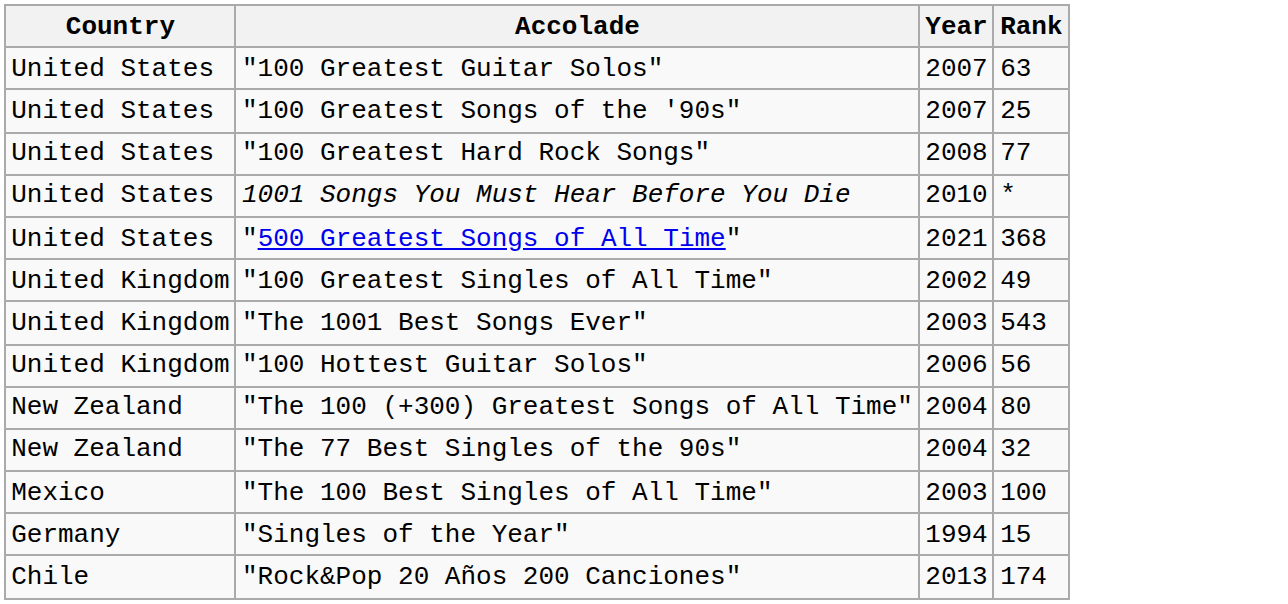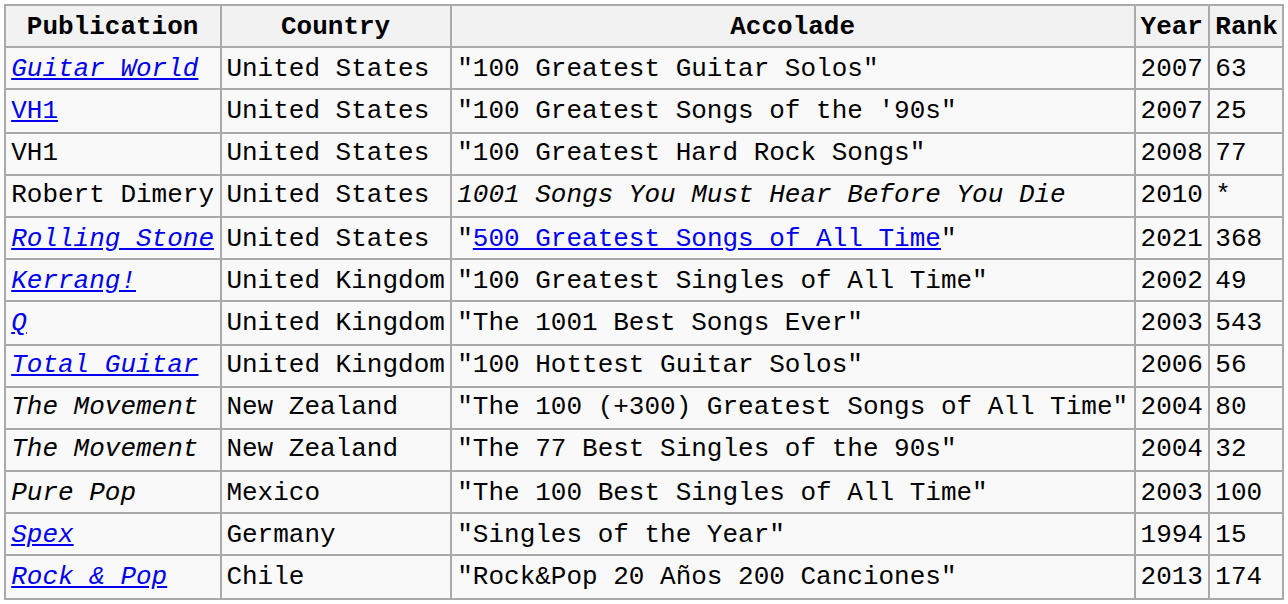 <table class="wikitable">
 <tr>
+<th>Publication</th>
 <th>Country</th>
 <th>Accolade</th>
 <th>Year</th>
 <th>Rank</th>
 </tr>
 <tr>
+<td><em><a href='#'>Guitar World</a></em></td>
 <td>United States</td>
 <td>"100 Greatest Guitar Solos"</td>
 <td>2007</td>
 <td>63</td>
 </tr>
 <tr>
+<td><a href='#'>VH1</a></td>
 <td>United States</td>
 <td>"100 Greatest Songs of the '90s"</td>
 <td>2007</td>
 <td>25</td>
 </tr>
 <tr>
+<td>VH1</td>
 <td>United States</td>
 <td>"100 Greatest Hard Rock Songs"</td>
 <td>2008</td>
 <td>77</td>
 </tr>
 <tr>
+<td>Robert Dimery</td>
 <td>United States</td>
 <td><em>1001 Songs You Must Hear Before You Die</em></td>
 <td>2010</td>
 <td>*</td>
 </tr>
 <tr>
+<td><em><a href='#'>Rolling Stone</a></em></td>
 <td>United States</td>
 <td>"<a href='#'>500 Greatest Songs of All Time</a>"</td>
 <td>2021</td>
 <td>368</td>
 </tr>
 <tr>
+<td><em><a href='#'>Kerrang!</a></em></td>
 <td>United Kingdom</td>
 <td>"100 Greatest Singles of All Time"</td>
 <td>2002</td>
 <td>49</td>
 </tr>
 <tr>
+<td><em><a href='#'>Q</a></em></td>
 <td>United Kingdom</td>
 <td>"The 1001 Best Songs Ever"</td>
 <td>2003</td>
 <td>543</td>
 </tr>
 <tr>
+<td><em><a href='#'>Total Guitar</a></em></td>
 <td>United Kingdom</td>
 <td>"100 Hottest Guitar Solos"</td>
 <td>2006</td>
 <td>56</td>
 </tr>
 <tr>
+<td><em>The Movement</em></td>
 <td>New Zealand</td>
 <td>"The 100 (+300) Greatest Songs of All Time"</td>
 <td>2004</td>
 <td>80</td>
 </tr>
 <tr>
+<td><em>The Movement</em></td>
 <td>New Zealand</td>
 <td>"The 77 Best Singles of the 90s"</td>
 <td>2004</td>
 <td>32</td>
 </tr>
 <tr>
+<td><em>Pure Pop</em></td>
 <td>Mexico</td>
 <td>"The 100 Best Singles of All Time"</td>
 <td>2003</td>
 <td>100</td>
 </tr>
 <tr>
+<td><em><a href='#'>Spex</a></em></td>
 <td>Germany</td>
 <td>"Singles of the Year"</td>
 <td>1994</td>
 <td>15</td>
 </tr>
 <tr>
+<td><em><a href='#'>Rock & Pop</a></em></td>
 <td>Chile</td>
 <td>"Rock&Pop 20 Años 200 Canciones"</td>
 <td>2013</td>
 <td>174</td>
 </tr>
 </table>
